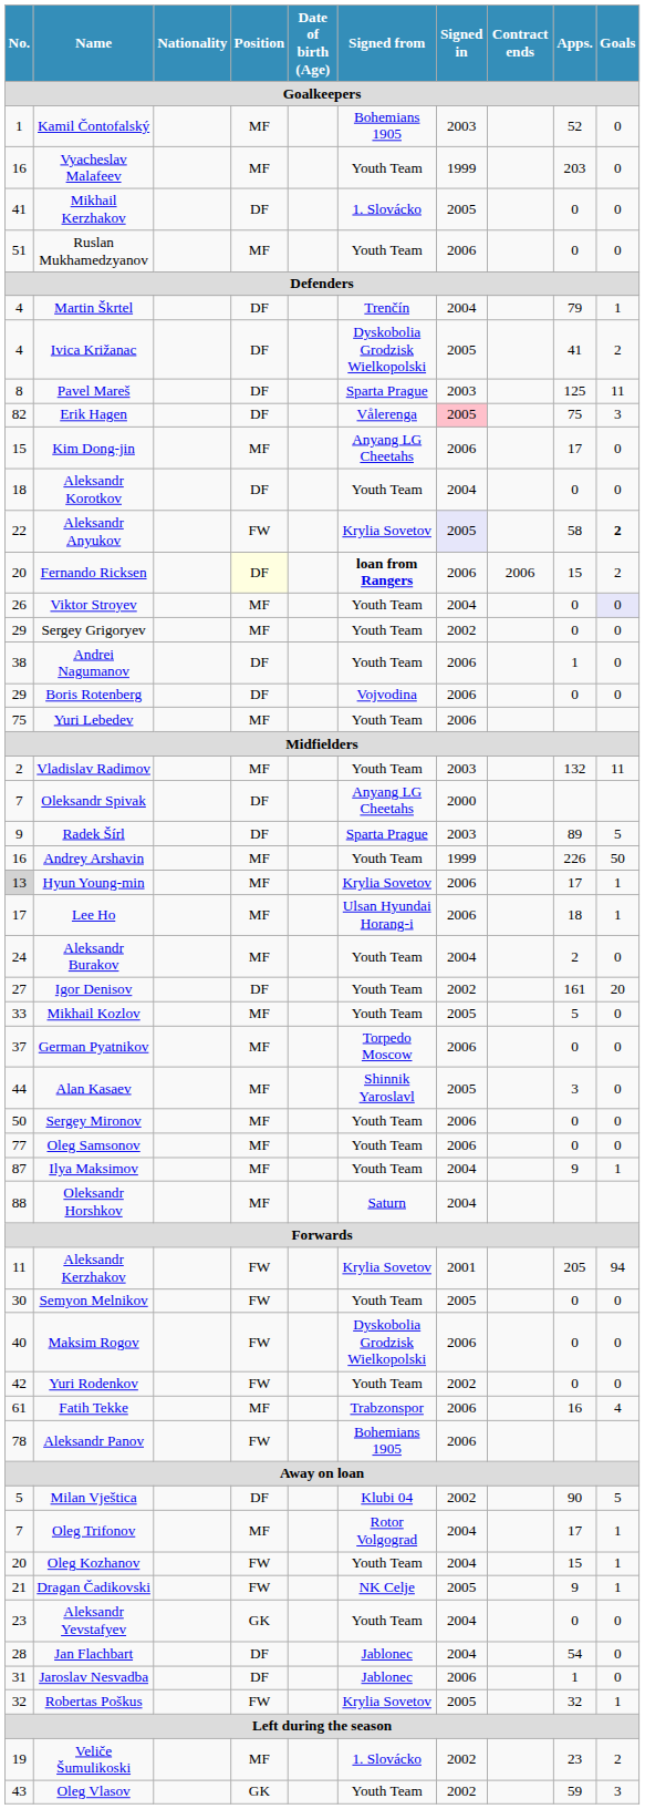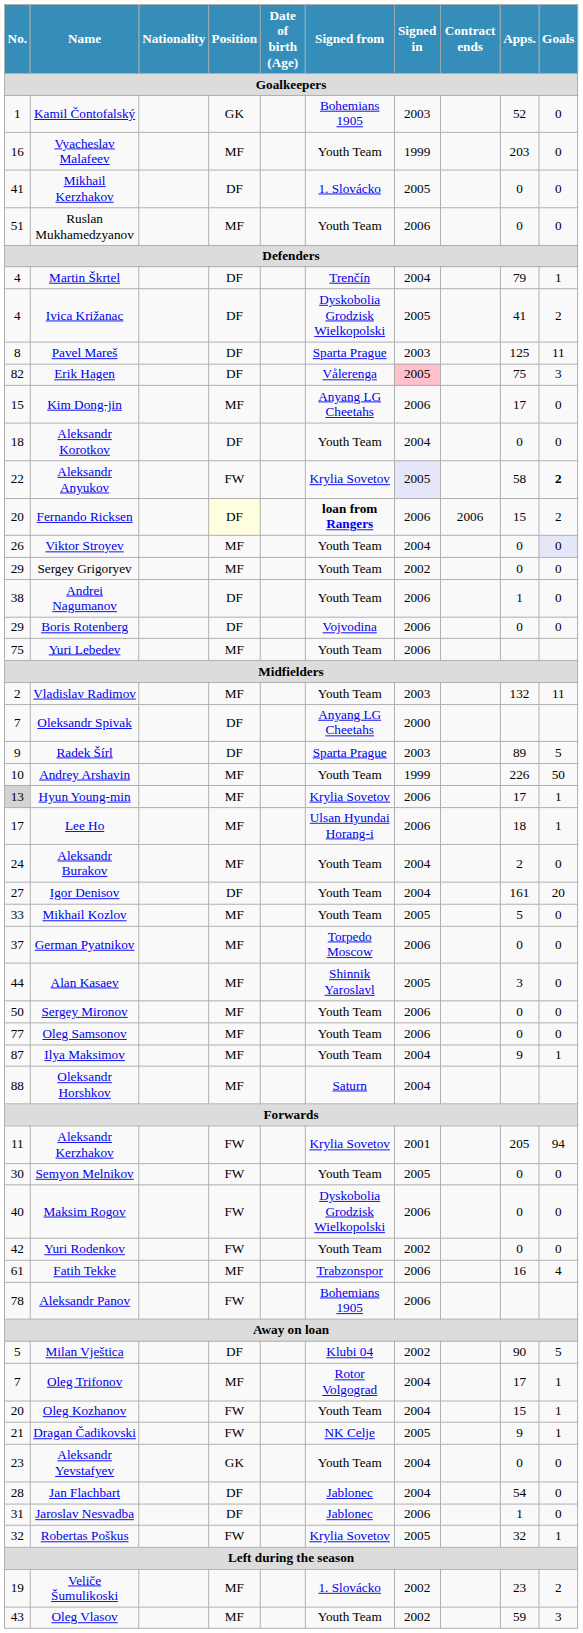 <table class="wikitable"  style="text-align:center; font-size:90%; width:100%;">
 <tr>
 <th style="background:#348EB9; color:white; text-align:center;">No.</th>
 <th style="background:#348EB9; color:white; text-align:center;">Name</th>
 <th style="background:#348EB9; color:white; text-align:center;">Nationality</th>
 <th style="background:#348EB9; color:white; text-align:center;">Position</th>
 <th style="background:#348EB9; color:white; text-align:center;">Date of birth (Age)</th>
 <th style="background:#348EB9; color:white; text-align:center;">Signed from</th>
 <th style="background:#348EB9; color:white; text-align:center;">Signed in</th>
 <th style="background:#348EB9; color:white; text-align:center;">Contract ends</th>
 <th style="background:#348EB9; color:white; text-align:center;">Apps.</th>
 <th style="background:#348EB9; color:white; text-align:center;">Goals</th>
 </tr>
 <tr>
 <th colspan="11"  style="background:#dcdcdc; text-align:center;">Goalkeepers</th>
 </tr>
 <tr>
 <td>1</td>
 <td><a href='#'>Kamil Čontofalský</a></td>
 <td></td>
-<td>MF</td>
+<td>GK</td>
 <td></td>
 <td><a href='#'>Bohemians 1905</a></td>
 <td>2003</td>
 <td></td>
 <td>52</td>
 <td>0</td>
 </tr>
 <tr>
 <td>16</td>
 <td><a href='#'>Vyacheslav Malafeev</a></td>
 <td></td>
 <td>MF</td>
 <td></td>
 <td>Youth Team</td>
 <td>1999</td>
 <td></td>
 <td>203</td>
 <td>0</td>
 </tr>
 <tr>
 <td>41</td>
 <td><a href='#'>Mikhail Kerzhakov</a></td>
 <td></td>
 <td>DF</td>
 <td></td>
 <td><a href='#'>1. Slovácko</a></td>
 <td>2005</td>
 <td></td>
 <td>0</td>
 <td>0</td>
 </tr>
 <tr>
 <td>51</td>
 <td>Ruslan Mukhamedzyanov</td>
 <td></td>
 <td>MF</td>
 <td></td>
 <td>Youth Team</td>
 <td>2006</td>
 <td></td>
 <td>0</td>
 <td>0</td>
 </tr>
 <tr>
 <th colspan="11"  style="background:#dcdcdc; text-align:center;">Defenders</th>
 </tr>
 <tr>
 <td>4</td>
 <td><a href='#'>Martin Škrtel</a></td>
 <td></td>
 <td>DF</td>
 <td></td>
 <td><a href='#'>Trenčín</a></td>
 <td>2004</td>
 <td></td>
 <td>79</td>
 <td>1</td>
 </tr>
 <tr>
 <td>4</td>
 <td><a href='#'>Ivica Križanac</a></td>
 <td></td>
 <td>DF</td>
 <td></td>
 <td><a href='#'>Dyskobolia Grodzisk Wielkopolski</a></td>
 <td>2005</td>
 <td></td>
 <td>41</td>
 <td>2</td>
 </tr>
 <tr>
 <td>8</td>
 <td><a href='#'>Pavel Mareš</a></td>
 <td></td>
 <td>DF</td>
 <td></td>
 <td><a href='#'>Sparta Prague</a></td>
 <td>2003</td>
 <td></td>
 <td>125</td>
 <td>11</td>
 </tr>
 <tr>
 <td>82</td>
 <td><a href='#'>Erik Hagen</a></td>
 <td></td>
 <td>DF</td>
 <td></td>
 <td><a href='#'>Vålerenga</a></td>
 <td style="background: pink;">2005</td>
 <td></td>
 <td>75</td>
 <td>3</td>
 </tr>
 <tr>
 <td>15</td>
 <td><a href='#'>Kim Dong-jin</a></td>
 <td></td>
 <td>MF</td>
 <td></td>
 <td><a href='#'>Anyang LG Cheetahs</a></td>
 <td>2006</td>
 <td></td>
 <td>17</td>
 <td>0</td>
 </tr>
 <tr>
 <td>18</td>
 <td><a href='#'>Aleksandr Korotkov</a></td>
 <td></td>
 <td>DF</td>
 <td></td>
 <td>Youth Team</td>
 <td>2004</td>
 <td></td>
 <td>0</td>
 <td>0</td>
 </tr>
 <tr>
 <td>22</td>
 <td><a href='#'>Aleksandr Anyukov</a></td>
 <td></td>
 <td>FW</td>
 <td></td>
 <td><a href='#'>Krylia Sovetov</a></td>
 <td style="background: lavender;">2005</td>
 <td></td>
 <td>58</td>
 <td><strong>2</strong></td>
 </tr>
 <tr>
 <td>20</td>
 <td><a href='#'>Fernando Ricksen</a></td>
 <td></td>
 <td style="background: lightyellow;">DF</td>
 <td></td>
 <td><strong>loan from <a href='#'>Rangers</a></strong></td>
 <td>2006</td>
 <td>2006</td>
 <td>15</td>
 <td>2</td>
 </tr>
 <tr>
 <td>26</td>
 <td><a href='#'>Viktor Stroyev</a></td>
 <td></td>
 <td>MF</td>
 <td></td>
 <td>Youth Team</td>
 <td>2004</td>
 <td></td>
 <td>0</td>
 <td style="background: lavender;">0</td>
 </tr>
 <tr>
 <td>29</td>
 <td>Sergey Grigoryev</td>
 <td></td>
 <td>MF</td>
 <td></td>
 <td>Youth Team</td>
 <td>2002</td>
 <td></td>
 <td>0</td>
 <td>0</td>
 </tr>
 <tr>
 <td>38</td>
 <td><a href='#'>Andrei Nagumanov</a></td>
 <td></td>
 <td>DF</td>
 <td></td>
 <td>Youth Team</td>
 <td>2006</td>
 <td></td>
 <td>1</td>
 <td>0</td>
 </tr>
 <tr>
 <td>29</td>
 <td><a href='#'>Boris Rotenberg</a></td>
 <td></td>
 <td>DF</td>
 <td></td>
 <td><a href='#'>Vojvodina</a></td>
 <td>2006</td>
 <td></td>
 <td>0</td>
 <td>0</td>
 </tr>
 <tr>
 <td>75</td>
 <td><a href='#'>Yuri Lebedev</a></td>
 <td></td>
 <td>MF</td>
 <td></td>
 <td>Youth Team</td>
 <td>2006</td>
 <td></td>
 <td></td>
 <td></td>
 </tr>
 <tr>
 <th colspan="11"  style="background:#dcdcdc; text-align:center;">Midfielders</th>
 </tr>
 <tr>
 <td>2</td>
 <td><a href='#'>Vladislav Radimov</a></td>
 <td></td>
 <td>MF</td>
 <td></td>
 <td>Youth Team</td>
 <td>2003</td>
 <td></td>
 <td>132</td>
 <td>11</td>
 </tr>
 <tr>
 <td>7</td>
 <td><a href='#'>Oleksandr Spivak</a></td>
 <td></td>
 <td>DF</td>
 <td></td>
 <td><a href='#'>Anyang LG Cheetahs</a></td>
 <td>2000</td>
 <td></td>
 <td></td>
 <td></td>
 </tr>
 <tr>
 <td>9</td>
 <td><a href='#'>Radek Šírl</a></td>
 <td></td>
 <td>DF</td>
 <td></td>
 <td><a href='#'>Sparta Prague</a></td>
 <td>2003</td>
 <td></td>
 <td>89</td>
 <td>5</td>
 </tr>
 <tr>
-<td>16</td>
+<td>10</td>
 <td><a href='#'>Andrey Arshavin</a></td>
 <td></td>
 <td>MF</td>
 <td></td>
 <td>Youth Team</td>
 <td>1999</td>
 <td></td>
 <td>226</td>
 <td>50</td>
 </tr>
 <tr>
 <td style="background: lightgrey;">13</td>
 <td><a href='#'>Hyun Young-min</a></td>
 <td></td>
 <td>MF</td>
 <td></td>
 <td><a href='#'>Krylia Sovetov</a></td>
 <td>2006</td>
 <td></td>
 <td>17</td>
 <td>1</td>
 </tr>
 <tr>
 <td>17</td>
 <td><a href='#'>Lee Ho</a></td>
 <td></td>
 <td>MF</td>
 <td></td>
 <td><a href='#'>Ulsan Hyundai Horang-i</a></td>
 <td>2006</td>
 <td></td>
 <td>18</td>
 <td>1</td>
 </tr>
 <tr>
 <td>24</td>
 <td><a href='#'>Aleksandr Burakov</a></td>
 <td></td>
 <td>MF</td>
 <td></td>
 <td>Youth Team</td>
 <td>2004</td>
 <td></td>
 <td>2</td>
 <td>0</td>
 </tr>
 <tr>
 <td>27</td>
 <td><a href='#'>Igor Denisov</a></td>
 <td></td>
 <td>DF</td>
 <td></td>
 <td>Youth Team</td>
-<td>2002</td>
+<td>2004</td>
 <td></td>
 <td>161</td>
 <td>20</td>
 </tr>
 <tr>
 <td>33</td>
 <td><a href='#'>Mikhail Kozlov</a></td>
 <td></td>
 <td>MF</td>
 <td></td>
 <td>Youth Team</td>
 <td>2005</td>
 <td></td>
 <td>5</td>
 <td>0</td>
 </tr>
 <tr>
 <td>37</td>
 <td><a href='#'>German Pyatnikov</a></td>
 <td></td>
 <td>MF</td>
 <td></td>
 <td><a href='#'>Torpedo Moscow</a></td>
 <td>2006</td>
 <td></td>
 <td>0</td>
 <td>0</td>
 </tr>
 <tr>
 <td>44</td>
 <td><a href='#'>Alan Kasaev</a></td>
 <td></td>
 <td>MF</td>
 <td></td>
 <td><a href='#'>Shinnik Yaroslavl</a></td>
 <td>2005</td>
 <td></td>
 <td>3</td>
 <td>0</td>
 </tr>
 <tr>
 <td>50</td>
 <td><a href='#'>Sergey Mironov</a></td>
 <td></td>
 <td>MF</td>
 <td></td>
 <td>Youth Team</td>
 <td>2006</td>
 <td></td>
 <td>0</td>
 <td>0</td>
 </tr>
 <tr>
 <td>77</td>
 <td><a href='#'>Oleg Samsonov</a></td>
 <td></td>
 <td>MF</td>
 <td></td>
 <td>Youth Team</td>
 <td>2006</td>
 <td></td>
 <td>0</td>
 <td>0</td>
 </tr>
 <tr>
 <td>87</td>
 <td><a href='#'>Ilya Maksimov</a></td>
 <td></td>
 <td>MF</td>
 <td></td>
 <td>Youth Team</td>
 <td>2004</td>
 <td></td>
 <td>9</td>
 <td>1</td>
 </tr>
 <tr>
 <td>88</td>
 <td><a href='#'>Oleksandr Horshkov</a></td>
 <td></td>
 <td>MF</td>
 <td></td>
 <td><a href='#'>Saturn</a></td>
 <td>2004</td>
 <td></td>
 <td></td>
 <td></td>
 </tr>
 <tr>
 <th colspan="11"  style="background:#dcdcdc; text-align:center;">Forwards</th>
 </tr>
 <tr>
 <td>11</td>
 <td><a href='#'>Aleksandr Kerzhakov</a></td>
 <td></td>
 <td>FW</td>
 <td></td>
 <td><a href='#'>Krylia Sovetov</a></td>
 <td>2001</td>
 <td></td>
 <td>205</td>
 <td>94</td>
 </tr>
 <tr>
 <td>30</td>
 <td><a href='#'>Semyon Melnikov</a></td>
 <td></td>
 <td>FW</td>
 <td></td>
 <td>Youth Team</td>
 <td>2005</td>
 <td></td>
 <td>0</td>
 <td>0</td>
 </tr>
 <tr>
 <td>40</td>
 <td><a href='#'>Maksim Rogov</a></td>
 <td></td>
 <td>FW</td>
 <td></td>
 <td><a href='#'>Dyskobolia Grodzisk Wielkopolski</a></td>
 <td>2006</td>
 <td></td>
 <td>0</td>
 <td>0</td>
 </tr>
 <tr>
 <td>42</td>
 <td><a href='#'>Yuri Rodenkov</a></td>
 <td></td>
 <td>FW</td>
 <td></td>
 <td>Youth Team</td>
 <td>2002</td>
 <td></td>
 <td>0</td>
 <td>0</td>
 </tr>
 <tr>
 <td>61</td>
 <td><a href='#'>Fatih Tekke</a></td>
 <td></td>
 <td>MF</td>
 <td></td>
 <td><a href='#'>Trabzonspor</a></td>
 <td>2006</td>
 <td></td>
 <td>16</td>
 <td>4</td>
 </tr>
 <tr>
 <td>78</td>
 <td><a href='#'>Aleksandr Panov</a></td>
 <td></td>
 <td>FW</td>
 <td></td>
 <td><a href='#'>Bohemians 1905</a></td>
 <td>2006</td>
 <td></td>
 <td></td>
 <td></td>
 </tr>
 <tr>
 <th colspan="11"  style="background:#dcdcdc; text-align:center;">Away on loan</th>
 </tr>
 <tr>
 <td>5</td>
 <td><a href='#'>Milan Vještica</a></td>
 <td></td>
 <td>DF</td>
 <td></td>
 <td><a href='#'>Klubi 04</a></td>
 <td>2002</td>
 <td></td>
 <td>90</td>
 <td>5</td>
 </tr>
 <tr>
 <td>7</td>
 <td><a href='#'>Oleg Trifonov</a></td>
 <td></td>
 <td>MF</td>
 <td></td>
 <td><a href='#'>Rotor Volgograd</a></td>
 <td>2004</td>
 <td></td>
 <td>17</td>
 <td>1</td>
 </tr>
 <tr>
 <td>20</td>
 <td><a href='#'>Oleg Kozhanov</a></td>
 <td></td>
 <td>FW</td>
 <td></td>
 <td>Youth Team</td>
 <td>2004</td>
 <td></td>
 <td>15</td>
 <td>1</td>
 </tr>
 <tr>
 <td>21</td>
 <td><a href='#'>Dragan Čadikovski</a></td>
 <td></td>
 <td>FW</td>
 <td></td>
 <td><a href='#'>NK Celje</a></td>
 <td>2005</td>
 <td></td>
 <td>9</td>
 <td>1</td>
 </tr>
 <tr>
 <td>23</td>
 <td><a href='#'>Aleksandr Yevstafyev</a></td>
 <td></td>
 <td>GK</td>
 <td></td>
 <td>Youth Team</td>
 <td>2004</td>
 <td></td>
 <td>0</td>
 <td>0</td>
 </tr>
 <tr>
 <td>28</td>
 <td><a href='#'>Jan Flachbart</a></td>
 <td></td>
 <td>DF</td>
 <td></td>
 <td><a href='#'>Jablonec</a></td>
 <td>2004</td>
 <td></td>
 <td>54</td>
 <td>0</td>
 </tr>
 <tr>
 <td>31</td>
 <td><a href='#'>Jaroslav Nesvadba</a></td>
 <td></td>
 <td>DF</td>
 <td></td>
 <td><a href='#'>Jablonec</a></td>
 <td>2006</td>
 <td></td>
 <td>1</td>
 <td>0</td>
 </tr>
 <tr>
 <td>32</td>
 <td><a href='#'>Robertas Poškus</a></td>
 <td></td>
 <td>FW</td>
 <td></td>
 <td><a href='#'>Krylia Sovetov</a></td>
 <td>2005</td>
 <td></td>
 <td>32</td>
 <td>1</td>
 </tr>
 <tr>
 <th colspan="11"  style="background:#dcdcdc; text-align:center;">Left during the season</th>
 </tr>
 <tr>
 <td>19</td>
 <td><a href='#'>Veliče Šumulikoski</a></td>
 <td></td>
 <td>MF</td>
 <td></td>
 <td><a href='#'>1. Slovácko</a></td>
 <td>2002</td>
 <td></td>
 <td>23</td>
 <td>2</td>
 </tr>
 <tr>
 <td>43</td>
 <td><a href='#'>Oleg Vlasov</a></td>
 <td></td>
-<td>GK</td>
+<td>MF</td>
 <td></td>
 <td>Youth Team</td>
 <td>2002</td>
 <td></td>
 <td>59</td>
 <td>3</td>
 </tr>
 </table>
